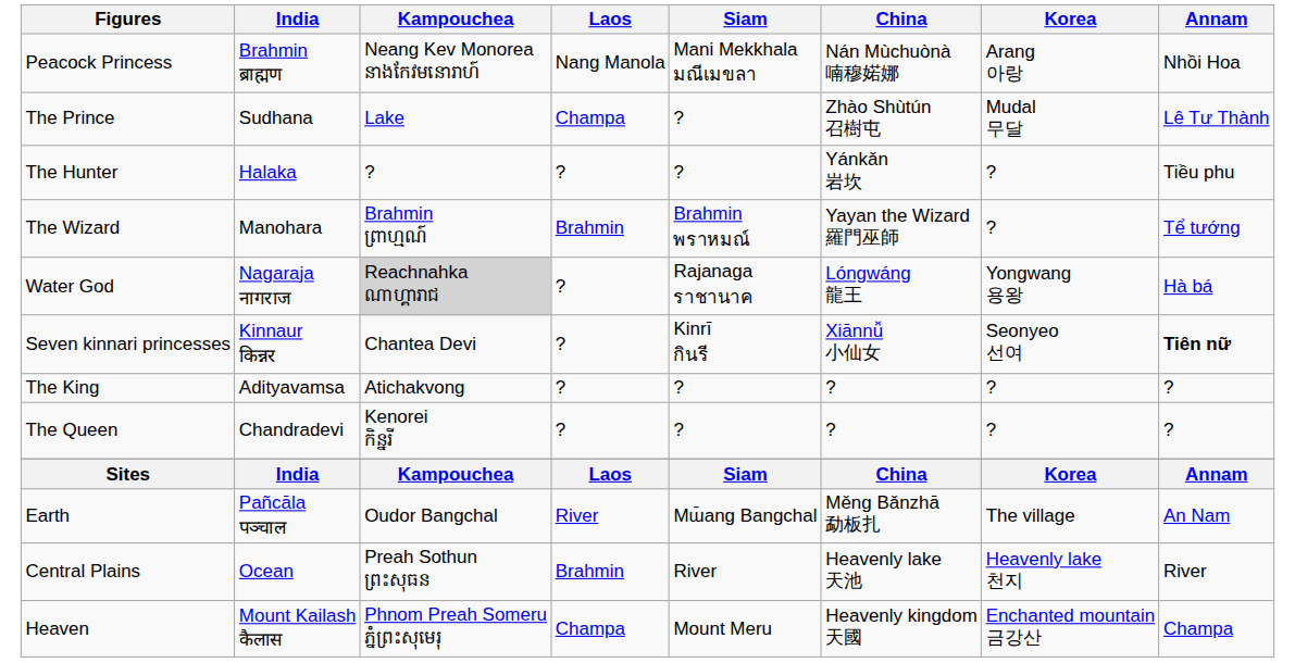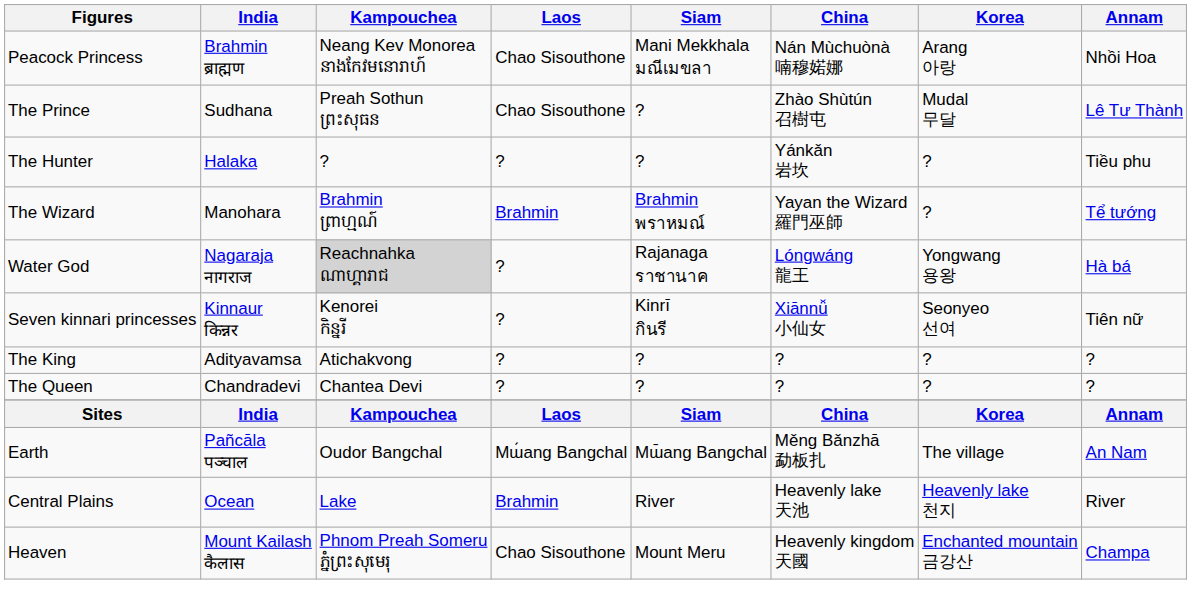 <table class=wikitable style="margin:1em auto;">
 <tr>
 <th>Figures</th>
 <th><a href='#'>India</a></th>
 <th><a href='#'>Kampouchea</a></th>
 <th><a href='#'>Laos</a></th>
 <th><a href='#'>Siam</a></th>
 <th><a href='#'>China</a></th>
 <th><a href='#'>Korea</a></th>
 <th><a href='#'>Annam</a></th>
 </tr>
 <tr>
 <td>Peacock Princess</td>
 <td><a href='#'>Brahmin</a><br>ब्राह्मण</td>
 <td>Neang Kev Monorea<br>នាងកែវមនោរាហ៍</td>
-<td>Nang Manola</td>
+<td>Chao Sisouthone</td>
 <td>Mani Mekkhala<br>มณีเมขลา</td>
 <td>Nán Mùchuònà<br>喃穆婼娜</td>
 <td>Arang<br>아랑</td>
 <td>Nhồi Hoa</td>
 </tr>
 <tr>
 <td>The Prince</td>
 <td>Sudhana</td>
-<td><a href='#'>Lake</a></td>
-<td><a href='#'>Champa</a></td>
+<td>Preah Sothun<br>ព្រះសុធន</td>
+<td>Chao Sisouthone</td>
 <td>?</td>
 <td>Zhào Shùtún<br>召樹屯</td>
 <td>Mudal<br>무달</td>
 <td><a href='#'>Lê Tư Thành</a></td>
 </tr>
 <tr>
 <td>The Hunter</td>
 <td><a href='#'>Halaka</a></td>
 <td>?</td>
 <td>?</td>
 <td>?</td>
 <td>Yánkǎn<br>岩坎</td>
 <td>?</td>
 <td>Tiều phu</td>
 </tr>
 <tr>
 <td>The Wizard</td>
 <td>Manohara</td>
 <td><a href='#'>Brahmin</a><br>ព្រាហ្មណ៍</td>
 <td><a href='#'>Brahmin</a></td>
 <td><a href='#'>Brahmin</a><br>พราหมณ์</td>
 <td>Yayan the Wizard<br>羅門巫師</td>
 <td>?</td>
 <td><a href='#'>Tể tướng</a></td>
 </tr>
 <tr>
 <td>Water God</td>
 <td><a href='#'>Nagaraja</a><br>नागराज</td>
 <td style="background: lightgrey;">Reachnahka<br>ណាហ្គារាជ</td>
 <td>?</td>
 <td>Rajanaga<br>ราชานาค</td>
 <td><a href='#'>Lóngwáng</a><br>龍王</td>
 <td>Yongwang<br>용왕</td>
 <td><a href='#'>Hà bá</a></td>
 </tr>
 <tr>
 <td>Seven kinnari princesses</td>
 <td><a href='#'>Kinnaur</a><br>किन्नर</td>
-<td>Chantea Devi</td>
+<td>Kenorei<br>កិន្នរី</td>
 <td>?</td>
 <td>Kinrī<br>กินรี</td>
 <td><a href='#'>Xiānnǚ</a><br>小仙女</td>
 <td>Seonyeo<br>선여</td>
-<td><strong>Tiên nữ</strong></td>
+<td>Tiên nữ</td>
 </tr>
 <tr>
 <td>The King</td>
 <td>Adityavamsa</td>
 <td>Atichakvong</td>
 <td>?</td>
 <td>?</td>
 <td>?</td>
 <td>?</td>
 <td>?</td>
 </tr>
 <tr>
 <td>The Queen</td>
 <td>Chandradevi</td>
-<td>Kenorei<br>កិន្នរី</td>
+<td>Chantea Devi</td>
 <td>?</td>
 <td>?</td>
 <td>?</td>
 <td>?</td>
 <td>?</td>
 </tr>
 <tr>
 </tr>
 <tr class=wikitable>
 <th>Sites</th>
 <th><a href='#'>India</a></th>
 <th><a href='#'>Kampouchea</a></th>
 <th><a href='#'>Laos</a></th>
 <th><a href='#'>Siam</a></th>
 <th><a href='#'>China</a></th>
 <th><a href='#'>Korea</a></th>
 <th><a href='#'>Annam</a></th>
 </tr>
 <tr>
 <td>Earth</td>
 <td><a href='#'>Pañcāla</a><br>पञ्चाल</td>
 <td>Oudor Bangchal</td>
-<td><a href='#'>River</a></td>
+<td>Mɯ́ang Bangchal</td>
 <td>Mɯ̄ang Bangchal</td>
 <td>Měng Bǎnzhā<br>勐板扎</td>
 <td>The village</td>
 <td><a href='#'>An Nam</a></td>
 </tr>
 <tr>
 <td>Central Plains</td>
 <td><a href='#'>Ocean</a></td>
-<td>Preah Sothun<br>ព្រះសុធន</td>
+<td><a href='#'>Lake</a></td>
 <td><a href='#'>Brahmin</a></td>
 <td>River</td>
 <td>Heavenly lake<br>天池</td>
 <td><a href='#'>Heavenly lake</a><br>천지</td>
 <td>River</td>
 </tr>
 <tr>
 <td>Heaven</td>
 <td><a href='#'>Mount Kailash</a><br>कैलास</td>
 <td><a href='#'>Phnom Preah Someru</a><br>ភ្នំព្រះសុមេរុ</td>
-<td><a href='#'>Champa</a></td>
+<td>Chao Sisouthone</td>
 <td>Mount Meru</td>
 <td>Heavenly kingdom<br>天國</td>
 <td><a href='#'>Enchanted mountain</a><br>금강산</td>
 <td><a href='#'>Champa</a></td>
 </tr>
 </table>
